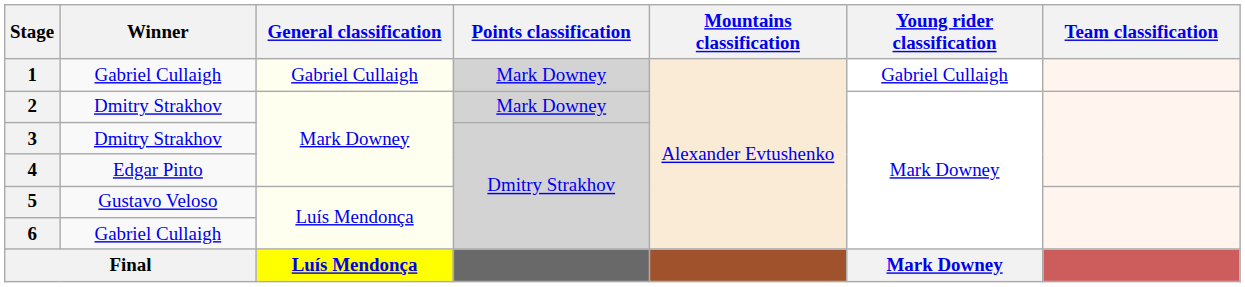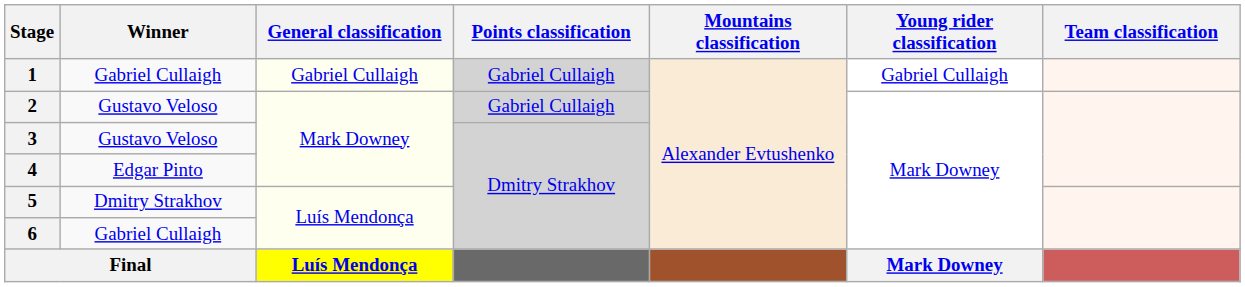 <table class="wikitable" style="text-align: center; font-size:smaller;">
 <tr>
 <th scope="col" style="width:1%;">Stage</th>
 <th scope="col" style="width:14%;">Winner</th>
 <th scope="col" style="width:14%;"><a href='#'>General classification</a><br></th>
 <th scope="col" style="width:14%;"><a href='#'>Points classification</a><br></th>
 <th scope="col" style="width:14%;"><a href='#'>Mountains classification</a><br></th>
 <th scope="col" style="width:14%;"><a href='#'>Young rider classification</a><br></th>
 <th scope="col" style="width:14%;"><a href='#'>Team classification</a></th>
 </tr>
 <tr>
 <th scope="row">1</th>
 <td><a href='#'>Gabriel Cullaigh</a></td>
 <td style="background:Ivory;"><a href='#'>Gabriel Cullaigh</a></td>
-<td style="background:LightGray"><a href='#'>Mark Downey</a></td>
+<td style="background:LightGray"><a href='#'>Gabriel Cullaigh</a></td>
 <td style="background:AntiqueWhite" rowspan="6"><a href='#'>Alexander Evtushenko</a></td>
 <td style="background:White;"><a href='#'>Gabriel Cullaigh</a></td>
 <td style="background:Seashell;"></td>
 </tr>
 <tr>
 <th scope="row">2</th>
-<td><a href='#'>Dmitry Strakhov</a></td>
+<td><a href='#'>Gustavo Veloso</a></td>
 <td style="background:Ivory;" rowspan="3"><a href='#'>Mark Downey</a></td>
-<td style="background:LightGray"><a href='#'>Mark Downey</a></td>
+<td style="background:LightGray"><a href='#'>Gabriel Cullaigh</a></td>
 <td style="background:White;" rowspan="5"><a href='#'>Mark Downey</a></td>
 <td style="background:Seashell;" rowspan="3"></td>
 </tr>
 <tr>
 <th scope="row">3</th>
-<td><a href='#'>Dmitry Strakhov</a></td>
+<td><a href='#'>Gustavo Veloso</a></td>
 <td style="background:LightGray" rowspan="4"><a href='#'>Dmitry Strakhov</a></td>
 </tr>
 <tr>
 <th scope="row">4</th>
 <td><a href='#'>Edgar Pinto</a></td>
 </tr>
 <tr>
 <th scope="row">5</th>
-<td><a href='#'>Gustavo Veloso</a></td>
+<td><a href='#'>Dmitry Strakhov</a></td>
 <td style="background:Ivory;" rowspan="2"><a href='#'>Luís Mendonça</a></td>
 <td style="background:Seashell;" rowspan="2"></td>
 </tr>
 <tr>
 <th scope="row">6</th>
 <td><a href='#'>Gabriel Cullaigh</a></td>
 </tr>
 <tr>
 <th colspan="2">Final</th>
 <th style="background:Yellow;"><a href='#'>Luís Mendonça</a></th>
 <th style="background:DimGray;"></th>
 <th style="background:Sienna;"></th>
 <th><a href='#'>Mark Downey</a></th>
 <th style="background:IndianRed;"></th>
 </tr>
 </table>
